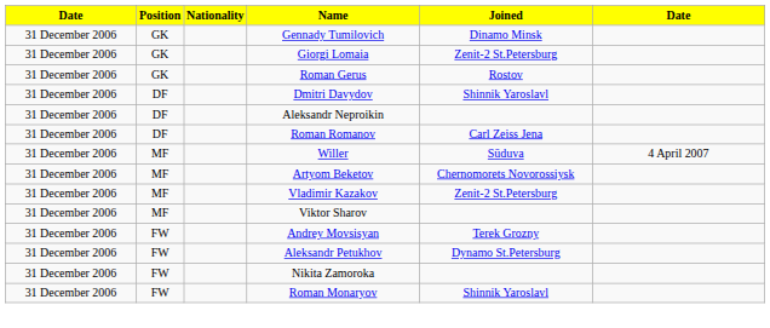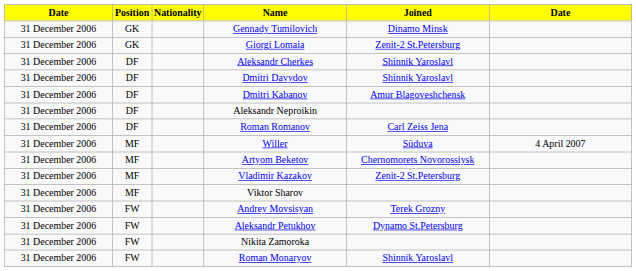 <table class="wikitable"  style="text-align:center; font-size:90%; ">
 <tr>
 <th style="background:#FFFF00; color:black; width:150px;">Date</th>
 <th style="background:#FFFF00; color:black; width:50px;">Position</th>
 <th style="background:#FFFF00; color:black; width:50px;">Nationality</th>
 <th style="background:#FFFF00; color:black; width:200px;">Name</th>
 <th style="background:#FFFF00; color:black; width:200px;">Joined</th>
 <th style="background:#FFFF00; color:black; width:200px;">Date</th>
 </tr>
 <tr>
 <td>31 December 2006</td>
 <td>GK</td>
 <td></td>
 <td><a href='#'>Gennady Tumilovich</a></td>
 <td><a href='#'>Dinamo Minsk</a></td>
 <td></td>
 </tr>
 <tr>
 <td>31 December 2006</td>
 <td>GK</td>
 <td></td>
 <td><a href='#'>Giorgi Lomaia</a></td>
 <td><a href='#'>Zenit-2 St.Petersburg</a></td>
 <td></td>
 </tr>
 <tr>
 <td>31 December 2006</td>
-<td>GK</td>
+<td>DF</td>
 <td></td>
-<td><a href='#'>Roman Gerus</a></td>
-<td><a href='#'>Rostov</a></td>
+<td><a href='#'>Aleksandr Cherkes</a></td>
+<td><a href='#'>Shinnik Yaroslavl</a></td>
 <td></td>
 </tr>
 <tr>
 <td>31 December 2006</td>
 <td>DF</td>
 <td></td>
 <td><a href='#'>Dmitri Davydov</a></td>
 <td><a href='#'>Shinnik Yaroslavl</a></td>
+<td></td>
+</tr>
+<tr>
+<td>31 December 2006</td>
+<td>DF</td>
+<td></td>
+<td><a href='#'>Dmitri Kabanov</a></td>
+<td><a href='#'>Amur Blagoveshchensk</a></td>
 <td></td>
 </tr>
 <tr>
 <td>31 December 2006</td>
 <td>DF</td>
 <td></td>
 <td>Aleksandr Neproikin</td>
 <td></td>
 <td></td>
 </tr>
 <tr>
 <td>31 December 2006</td>
 <td>DF</td>
 <td></td>
 <td><a href='#'>Roman Romanov</a></td>
 <td><a href='#'>Carl Zeiss Jena</a></td>
 <td></td>
 </tr>
 <tr>
 <td>31 December 2006</td>
 <td>MF</td>
 <td></td>
 <td><a href='#'>Willer</a></td>
 <td><a href='#'>Sūduva</a></td>
 <td>4 April 2007</td>
 </tr>
 <tr>
 <td>31 December 2006</td>
 <td>MF</td>
 <td></td>
 <td><a href='#'>Artyom Beketov</a></td>
 <td><a href='#'>Chernomorets Novorossiysk</a></td>
 <td></td>
 </tr>
 <tr>
 <td>31 December 2006</td>
 <td>MF</td>
 <td></td>
 <td><a href='#'>Vladimir Kazakov</a></td>
 <td><a href='#'>Zenit-2 St.Petersburg</a></td>
 <td></td>
 </tr>
 <tr>
 <td>31 December 2006</td>
 <td>MF</td>
 <td></td>
 <td>Viktor Sharov</td>
 <td></td>
 <td></td>
 </tr>
 <tr>
 <td>31 December 2006</td>
 <td>FW</td>
 <td></td>
 <td><a href='#'>Andrey Movsisyan</a></td>
 <td><a href='#'>Terek Grozny</a></td>
 <td></td>
 </tr>
 <tr>
 <td>31 December 2006</td>
 <td>FW</td>
 <td></td>
 <td><a href='#'>Aleksandr Petukhov</a></td>
 <td><a href='#'>Dynamo St.Petersburg</a></td>
 <td></td>
 </tr>
 <tr>
 <td>31 December 2006</td>
 <td>FW</td>
 <td></td>
 <td>Nikita Zamoroka</td>
 <td></td>
 <td></td>
 </tr>
 <tr>
 <td>31 December 2006</td>
 <td>FW</td>
 <td></td>
 <td><a href='#'>Roman Monaryov</a></td>
 <td><a href='#'>Shinnik Yaroslavl</a></td>
 <td></td>
 </tr>
 </table>
